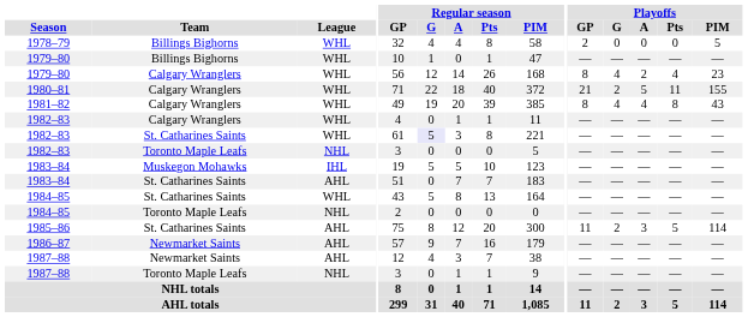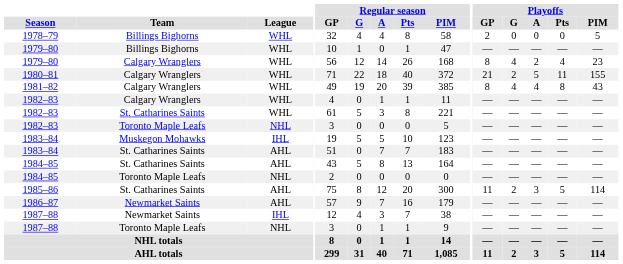 <table border="0" cellpadding="1" cellspacing="0" style="text-align:center; width:60em">
 <tr bgcolor="#e0e0e0">
 <th colspan="3" bgcolor="#ffffff"></th>
 <th rowspan="99" bgcolor="#ffffff"></th>
 <th colspan="5"><a href='#'>Regular season</a></th>
 <th rowspan="99" bgcolor="#ffffff"></th>
 <th colspan="5"><a href='#'>Playoffs</a></th>
 </tr>
 <tr bgcolor="#e0e0e0">
 <th><a href='#'>Season</a></th>
 <th>Team</th>
 <th>League</th>
 <th>GP</th>
 <th><a href='#'>G</a></th>
 <th><a href='#'>A</a></th>
 <th><a href='#'>Pts</a></th>
 <th><a href='#'>PIM</a></th>
 <th>GP</th>
 <th>G</th>
 <th>A</th>
 <th>Pts</th>
 <th>PIM</th>
 </tr>
 <tr>
 <td><a href='#'>1978–79</a></td>
 <td><a href='#'>Billings Bighorns</a></td>
 <td><a href='#'>WHL</a></td>
 <td>32</td>
 <td>4</td>
 <td>4</td>
 <td>8</td>
 <td>58</td>
 <td>2</td>
 <td>0</td>
 <td>0</td>
 <td>0</td>
 <td>5</td>
 </tr>
 <tr bgcolor="#f0f0f0">
 <td><a href='#'>1979–80</a></td>
 <td>Billings Bighorns</td>
 <td>WHL</td>
 <td>10</td>
 <td>1</td>
 <td>0</td>
 <td>1</td>
 <td>47</td>
 <td>—</td>
 <td>—</td>
 <td>—</td>
 <td>—</td>
 <td>—</td>
 </tr>
 <tr>
 <td><a href='#'>1979–80</a></td>
 <td><a href='#'>Calgary Wranglers</a></td>
 <td>WHL</td>
 <td>56</td>
 <td>12</td>
 <td>14</td>
 <td>26</td>
 <td>168</td>
 <td>8</td>
 <td>4</td>
 <td>2</td>
 <td>4</td>
 <td>23</td>
 </tr>
 <tr bgcolor="#f0f0f0">
 <td><a href='#'>1980–81</a></td>
 <td>Calgary Wranglers</td>
 <td>WHL</td>
 <td>71</td>
 <td>22</td>
 <td>18</td>
 <td>40</td>
 <td>372</td>
 <td>21</td>
 <td>2</td>
 <td>5</td>
 <td>11</td>
 <td>155</td>
 </tr>
 <tr>
 <td><a href='#'>1981–82</a></td>
 <td>Calgary Wranglers</td>
 <td>WHL</td>
 <td>49</td>
 <td>19</td>
 <td>20</td>
 <td>39</td>
 <td>385</td>
 <td>8</td>
 <td>4</td>
 <td>4</td>
 <td>8</td>
 <td>43</td>
 </tr>
 <tr bgcolor="#f0f0f0">
 <td><a href='#'>1982–83</a></td>
 <td>Calgary Wranglers</td>
 <td>WHL</td>
 <td>4</td>
 <td>0</td>
 <td>1</td>
 <td>1</td>
 <td>11</td>
 <td>—</td>
 <td>—</td>
 <td>—</td>
 <td>—</td>
 <td>—</td>
 </tr>
 <tr>
 <td><a href='#'>1982–83</a></td>
 <td><a href='#'>St. Catharines Saints</a></td>
 <td>WHL</td>
 <td>61</td>
-<td style="background: lavender;">5</td>
+<td>5</td>
 <td>3</td>
 <td>8</td>
 <td>221</td>
 <td>—</td>
 <td>—</td>
 <td>—</td>
 <td>—</td>
 <td>—</td>
 </tr>
 <tr bgcolor="#f0f0f0">
 <td><a href='#'>1982–83</a></td>
 <td><a href='#'>Toronto Maple Leafs</a></td>
 <td><a href='#'>NHL</a></td>
 <td>3</td>
 <td>0</td>
 <td>0</td>
 <td>0</td>
 <td>5</td>
 <td>—</td>
 <td>—</td>
 <td>—</td>
 <td>—</td>
 <td>—</td>
 </tr>
 <tr>
 <td><a href='#'>1983–84</a></td>
 <td><a href='#'>Muskegon Mohawks</a></td>
 <td><a href='#'>IHL</a></td>
 <td>19</td>
 <td>5</td>
 <td>5</td>
 <td>10</td>
 <td>123</td>
 <td>—</td>
 <td>—</td>
 <td>—</td>
 <td>—</td>
 <td>—</td>
 </tr>
 <tr bgcolor="#f0f0f0">
 <td><a href='#'>1983–84</a></td>
 <td>St. Catharines Saints</td>
 <td>AHL</td>
 <td>51</td>
 <td>0</td>
 <td>7</td>
 <td>7</td>
 <td>183</td>
 <td>—</td>
 <td>—</td>
 <td>—</td>
 <td>—</td>
 <td>—</td>
 </tr>
 <tr>
 <td><a href='#'>1984–85</a></td>
 <td>St. Catharines Saints</td>
-<td>WHL</td>
+<td>AHL</td>
 <td>43</td>
 <td>5</td>
 <td>8</td>
 <td>13</td>
 <td>164</td>
 <td>—</td>
 <td>—</td>
 <td>—</td>
 <td>—</td>
 <td>—</td>
 </tr>
 <tr bgcolor="#f0f0f0">
 <td><a href='#'>1984–85</a></td>
 <td>Toronto Maple Leafs</td>
 <td>NHL</td>
 <td>2</td>
 <td>0</td>
 <td>0</td>
 <td>0</td>
 <td>0</td>
 <td>—</td>
 <td>—</td>
 <td>—</td>
 <td>—</td>
 <td>—</td>
 </tr>
 <tr>
 <td><a href='#'>1985–86</a></td>
 <td>St. Catharines Saints</td>
 <td>AHL</td>
 <td>75</td>
 <td>8</td>
 <td>12</td>
 <td>20</td>
 <td>300</td>
 <td>11</td>
 <td>2</td>
 <td>3</td>
 <td>5</td>
 <td>114</td>
 </tr>
 <tr bgcolor="#f0f0f0">
 <td><a href='#'>1986–87</a></td>
 <td><a href='#'>Newmarket Saints</a></td>
 <td>AHL</td>
 <td>57</td>
 <td>9</td>
 <td>7</td>
 <td>16</td>
 <td>179</td>
 <td>—</td>
 <td>—</td>
 <td>—</td>
 <td>—</td>
 <td>—</td>
 </tr>
 <tr>
 <td><a href='#'>1987–88</a></td>
 <td>Newmarket Saints</td>
-<td>AHL</td>
+<td><a href='#'>IHL</a></td>
 <td>12</td>
 <td>4</td>
 <td>3</td>
 <td>7</td>
 <td>38</td>
 <td>—</td>
 <td>—</td>
 <td>—</td>
 <td>—</td>
 <td>—</td>
 </tr>
 <tr bgcolor="#f0f0f0">
 <td><a href='#'>1987–88</a></td>
 <td>Toronto Maple Leafs</td>
 <td>NHL</td>
 <td>3</td>
 <td>0</td>
 <td>1</td>
 <td>1</td>
 <td>9</td>
 <td>—</td>
 <td>—</td>
 <td>—</td>
 <td>—</td>
 <td>—</td>
 </tr>
 <tr>
 </tr>
 <tr ALIGN="center" bgcolor="#e0e0e0">
 <th colspan="3">NHL totals</th>
 <th ALIGN="center">8</th>
 <th ALIGN="center">0</th>
 <th ALIGN="center">1</th>
 <th ALIGN="center">1</th>
 <th ALIGN="center">14</th>
 <th ALIGN="center">—</th>
 <th ALIGN="center">—</th>
 <th ALIGN="center">—</th>
 <th ALIGN="center">—</th>
 <th ALIGN="center">—</th>
 </tr>
 <tr>
 </tr>
 <tr ALIGN="center" bgcolor="#e0e0e0">
 <th colspan="3">AHL totals</th>
 <th ALIGN="center">299</th>
 <th ALIGN="center">31</th>
 <th ALIGN="center">40</th>
 <th ALIGN="center">71</th>
 <th ALIGN="center">1,085</th>
 <th ALIGN="center">11</th>
 <th ALIGN="center">2</th>
 <th ALIGN="center">3</th>
 <th ALIGN="center">5</th>
 <th ALIGN="center">114</th>
 </tr>
 </table>
